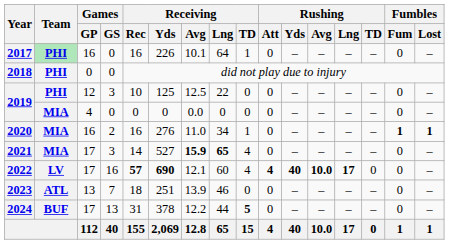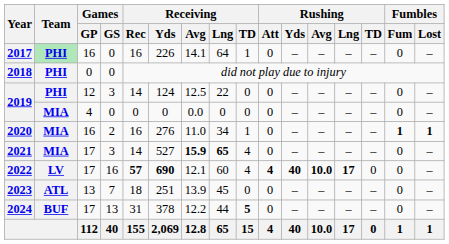 <table class="wikitable" style="text-align:center;">
 <tr>
 <th rowspan="2">Year</th>
 <th rowspan="2">Team</th>
 <th colspan="2">Games</th>
 <th colspan="5">Receiving</th>
 <th colspan="5">Rushing</th>
 <th colspan="2">Fumbles</th>
 </tr>
 <tr>
 <th>GP</th>
 <th>GS</th>
 <th>Rec</th>
 <th>Yds</th>
 <th>Avg</th>
 <th>Lng</th>
 <th>TD</th>
 <th>Att</th>
 <th>Yds</th>
 <th>Avg</th>
 <th>Lng</th>
 <th>TD</th>
 <th>Fum</th>
 <th>Lost</th>
 </tr>
 <tr>
 <th><a href='#'>2017</a></th>
 <th style="background:#afe6ba; width:3em;"><a href='#'>PHI</a></th>
 <td>16</td>
 <td>0</td>
 <td>16</td>
 <td>226</td>
-<td>10.1</td>
+<td>14.1</td>
 <td>64</td>
 <td>1</td>
 <td>0</td>
 <td>–</td>
 <td>–</td>
 <td>–</td>
 <td>–</td>
 <td>0</td>
 <td>–</td>
 </tr>
 <tr>
 <th><a href='#'>2018</a></th>
 <th><a href='#'>PHI</a></th>
 <td>0</td>
 <td>0</td>
 <td colspan="12"><em>did not play due to injury</em></td>
 </tr>
 <tr>
 <th rowspan="2"><a href='#'>2019</a></th>
 <th><a href='#'>PHI</a></th>
 <td>12</td>
 <td>3</td>
-<td>10</td>
-<td>125</td>
+<td>14</td>
+<td>124</td>
 <td>12.5</td>
 <td>22</td>
 <td>0</td>
 <td>0</td>
 <td>–</td>
 <td>–</td>
 <td>–</td>
 <td>–</td>
 <td>0</td>
 <td>–</td>
 </tr>
 <tr>
 <th><a href='#'>MIA</a></th>
 <td>4</td>
 <td>0</td>
 <td>0</td>
 <td>0</td>
 <td>0.0</td>
 <td>0</td>
 <td>0</td>
 <td>0</td>
 <td>–</td>
 <td>–</td>
 <td>–</td>
 <td>–</td>
 <td>0</td>
 <td>–</td>
 </tr>
 <tr>
 <th><a href='#'>2020</a></th>
 <th><a href='#'>MIA</a></th>
 <td>16</td>
 <td>2</td>
 <td>16</td>
 <td>276</td>
 <td>11.0</td>
 <td>34</td>
 <td>1</td>
 <td>0</td>
 <td>–</td>
 <td>–</td>
 <td>–</td>
 <td>–</td>
 <td><strong>1</strong></td>
 <td><strong>1</strong></td>
 </tr>
 <tr>
 <th><a href='#'>2021</a></th>
 <th><a href='#'>MIA</a></th>
 <td>17</td>
 <td>3</td>
 <td>14</td>
 <td>527</td>
 <td><strong>15.9</strong></td>
 <td><strong>65</strong></td>
 <td>4</td>
 <td>0</td>
 <td>–</td>
 <td>–</td>
 <td>–</td>
 <td>–</td>
 <td>0</td>
 <td>–</td>
 </tr>
 <tr>
 <th><a href='#'>2022</a></th>
 <th><a href='#'>LV</a></th>
 <td>17</td>
 <td>16</td>
 <td><strong>57</strong></td>
 <td><strong>690</strong></td>
 <td>12.1</td>
 <td>60</td>
 <td>4</td>
 <td><strong>4</strong></td>
 <td><strong>40</strong></td>
 <td><strong>10.0</strong></td>
 <td><strong>17</strong></td>
 <td>0</td>
 <td>0</td>
 <td>–</td>
 </tr>
 <tr>
 <th><a href='#'>2023</a></th>
 <th><a href='#'>ATL</a></th>
 <td>13</td>
 <td>7</td>
 <td>18</td>
 <td>251</td>
 <td>13.9</td>
-<td>46</td>
+<td>45</td>
 <td>0</td>
 <td>0</td>
 <td>–</td>
 <td>–</td>
 <td>–</td>
 <td>–</td>
 <td>0</td>
 <td>–</td>
 </tr>
 <tr>
 <th><a href='#'>2024</a></th>
 <th><a href='#'>BUF</a></th>
 <td>17</td>
 <td>13</td>
 <td>31</td>
 <td>378</td>
 <td>12.2</td>
 <td>44</td>
 <td><strong>5</strong></td>
 <td>0</td>
 <td>–</td>
 <td>–</td>
 <td>–</td>
 <td>–</td>
 <td>0</td>
 <td>–</td>
 </tr>
 <tr>
 <th colspan="2"></th>
 <th>112</th>
 <th>40</th>
 <th>155</th>
 <th>2,069</th>
 <th>12.8</th>
 <th>65</th>
 <th>15</th>
 <th>4</th>
 <th>40</th>
 <th>10.0</th>
 <th>17</th>
 <th>0</th>
 <th>1</th>
 <th>1</th>
 </tr>
 </table>
